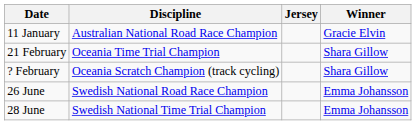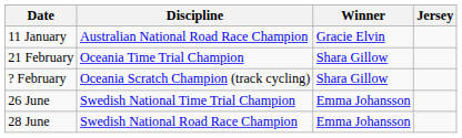 <table class="wikitable">
 <tr>
 <th>Date</th>
 <th>Discipline</th>
+<th>Winner</th>
 <th>Jersey</th>
-<th>Winner</th>
 </tr>
 <tr>
 <td>11 January</td>
 <td><a href='#'>Australian National Road Race Champion</a></td>
+<td><a href='#'>Gracie Elvin</a></td>
 <td></td>
-<td><a href='#'>Gracie Elvin</a></td>
 </tr>
 <tr>
 <td>21 February</td>
 <td><a href='#'>Oceania Time Trial Champion</a></td>
+<td><a href='#'>Shara Gillow</a></td>
 <td></td>
-<td><a href='#'>Shara Gillow</a></td>
 </tr>
 <tr>
 <td>? February</td>
 <td><a href='#'>Oceania Scratch Champion</a> (track cycling)</td>
+<td><a href='#'>Shara Gillow</a></td>
 <td></td>
-<td><a href='#'>Shara Gillow</a></td>
 </tr>
 <tr>
 <td>26 June</td>
-<td><a href='#'>Swedish National Road Race Champion</a></td>
+<td><a href='#'>Swedish National Time Trial Champion</a></td>
+<td><a href='#'>Emma Johansson</a></td>
 <td></td>
-<td><a href='#'>Emma Johansson</a></td>
 </tr>
 <tr>
 <td>28 June</td>
-<td><a href='#'>Swedish National Time Trial Champion</a></td>
+<td><a href='#'>Swedish National Road Race Champion</a></td>
+<td><a href='#'>Emma Johansson</a></td>
 <td></td>
-<td><a href='#'>Emma Johansson</a></td>
 </tr>
 </table>
